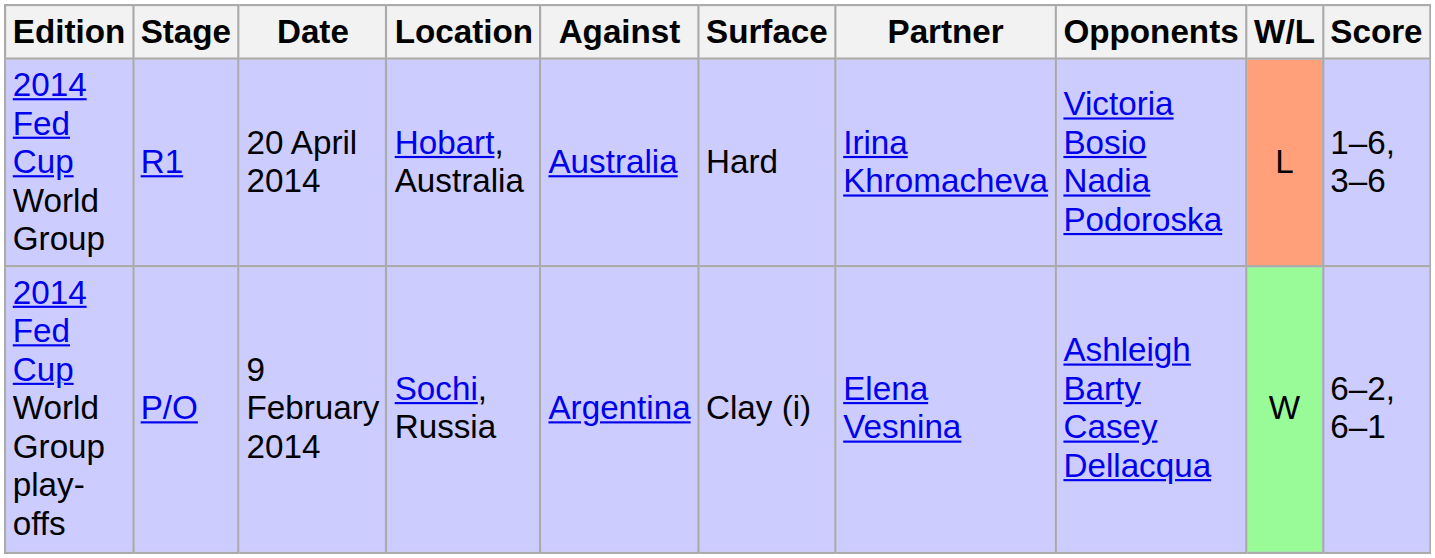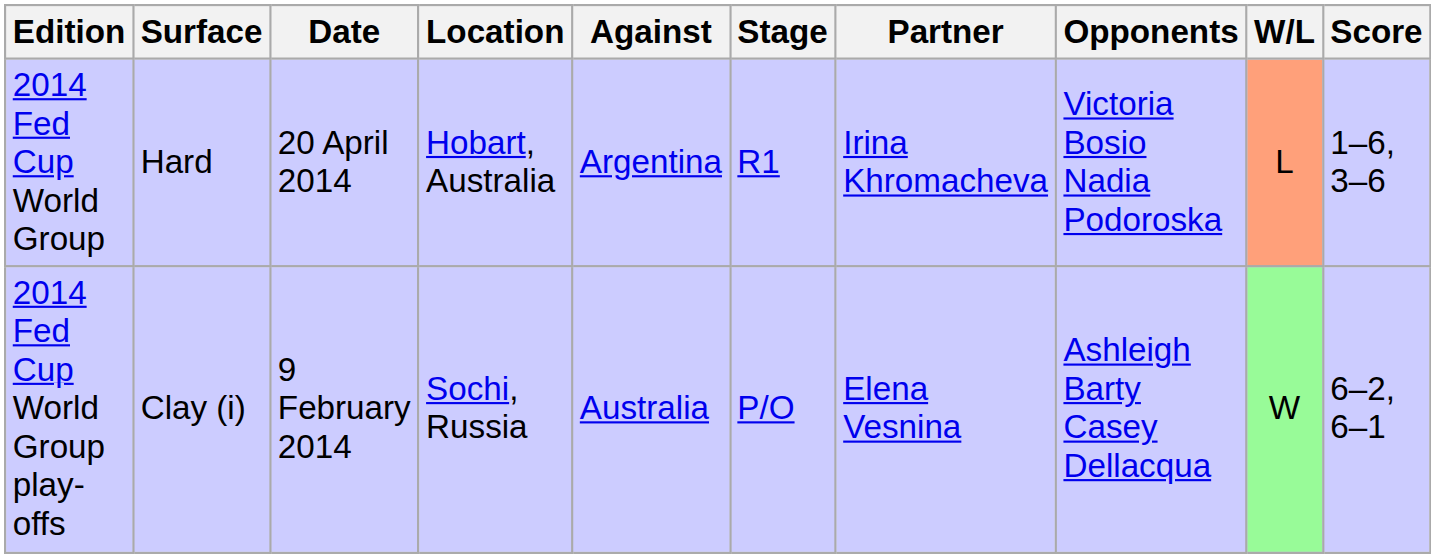 <table class=wikitable style=font-size:97%>
 <tr>
 <th>Edition</th>
-<th>Stage</th>
+<th>Surface</th>
 <th>Date</th>
 <th>Location</th>
 <th>Against</th>
-<th>Surface</th>
+<th>Stage</th>
 <th>Partner</th>
 <th>Opponents</th>
 <th>W/L</th>
 <th>Score</th>
 </tr>
 <tr style="background:#ccf;">
 <td><a href='#'>2014 Fed Cup</a> <br> World Group</td>
-<td><a href='#'>R1</a></td>
+<td>Hard</td>
 <td>20 April 2014</td>
 <td><a href='#'>Hobart</a>, Australia</td>
-<td> <a href='#'>Australia</a></td>
-<td>Hard</td>
+<td> <a href='#'>Argentina</a></td>
+<td><a href='#'>R1</a></td>
 <td> <a href='#'>Irina Khromacheva</a></td>
 <td> <a href='#'>Victoria Bosio</a> <br>  <a href='#'>Nadia Podoroska</a></td>
 <td style="text-align:center; background:#ffa07a;">L</td>
 <td>1–6, 3–6</td>
 </tr>
 <tr style="background:#ccf;">
 <td><a href='#'>2014 Fed Cup</a> <br> World Group play-offs</td>
-<td><a href='#'>P/O</a></td>
+<td>Clay (i)</td>
 <td>9 February 2014</td>
 <td><a href='#'>Sochi</a>, Russia</td>
-<td> <a href='#'>Argentina</a></td>
-<td>Clay (i)</td>
+<td> <a href='#'>Australia</a></td>
+<td><a href='#'>P/O</a></td>
 <td> <a href='#'>Elena Vesnina</a></td>
 <td> <a href='#'>Ashleigh Barty</a> <br>  <a href='#'>Casey Dellacqua</a></td>
 <td style="text-align:center; background:#98fb98;">W</td>
 <td>6–2, 6–1</td>
 </tr>
 </table>
